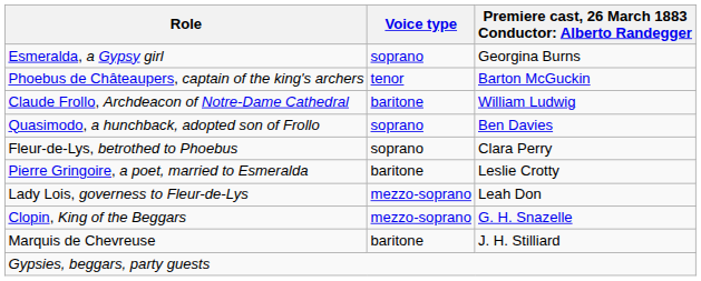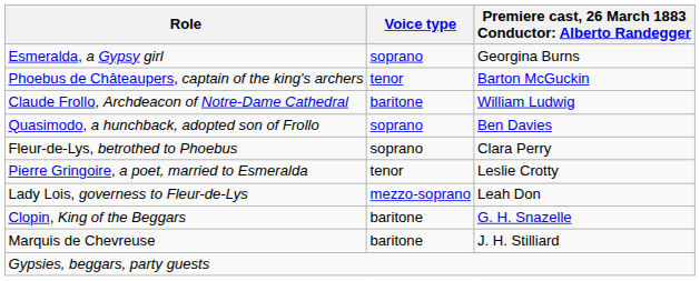 <table class="wikitable">
 <tr>
 <th>Role</th>
 <th><a href='#'>Voice type</a></th>
 <th>Premiere cast, 26 March 1883<br>Conductor: <a href='#'>Alberto Randegger</a></th>
 </tr>
 <tr>
 <td><a href='#'>Esmeralda</a>, <em>a <a href='#'>Gypsy</a> girl</em></td>
 <td><a href='#'>soprano</a></td>
 <td>Georgina Burns</td>
 </tr>
 <tr>
 <td><a href='#'>Phoebus de Châteaupers</a>, <em>captain of the king's archers</em></td>
 <td><a href='#'>tenor</a></td>
 <td><a href='#'>Barton McGuckin</a></td>
 </tr>
 <tr>
 <td><a href='#'>Claude Frollo</a>, <em>Archdeacon of <a href='#'>Notre-Dame Cathedral</a></em></td>
 <td><a href='#'>baritone</a></td>
 <td><a href='#'>William Ludwig</a></td>
 </tr>
 <tr>
 <td><a href='#'>Quasimodo</a>, <em>a hunchback, adopted son of Frollo</em></td>
 <td><a href='#'>soprano</a></td>
 <td><a href='#'>Ben Davies</a></td>
 </tr>
 <tr>
 <td>Fleur-de-Lys, <em>betrothed to Phoebus</em></td>
 <td>soprano</td>
 <td>Clara Perry</td>
 </tr>
 <tr>
 <td><a href='#'>Pierre Gringoire</a>, <em>a poet, married to Esmeralda</em></td>
-<td>baritone</td>
+<td>tenor</td>
 <td>Leslie Crotty</td>
 </tr>
 <tr>
 <td>Lady Lois, <em>governess to Fleur-de-Lys</em></td>
 <td><a href='#'>mezzo-soprano</a></td>
 <td>Leah Don</td>
 </tr>
 <tr>
 <td><a href='#'>Clopin</a>, <em>King of the Beggars</em></td>
-<td><a href='#'>mezzo-soprano</a></td>
+<td>baritone</td>
 <td><a href='#'>G. H. Snazelle</a></td>
 </tr>
 <tr>
 <td>Marquis de Chevreuse</td>
 <td>baritone</td>
 <td>J. H. Stilliard</td>
 </tr>
 <tr>
 <td colspan="3"><em>Gypsies, beggars, party guests</em></td>
 </tr>
 </table>
